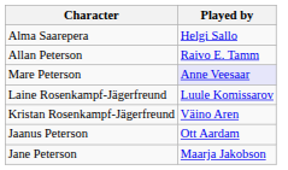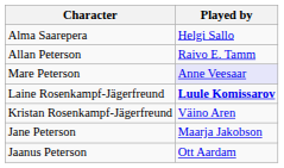 <table class="wikitable">
 <tr>
 <th>Character</th>
 <th>Played by</th>
 </tr>
 <tr>
 <td>Alma Saarepera</td>
 <td><a href='#'>Helgi Sallo</a></td>
 </tr>
 <tr>
 <td>Allan Peterson</td>
 <td><a href='#'>Raivo E. Tamm</a></td>
 </tr>
 <tr>
 <td>Mare Peterson</td>
 <td style="background: lavender;"><a href='#'>Anne Veesaar</a></td>
 </tr>
 <tr>
 <td>Laine Rosenkampf-Jägerfreund</td>
-<td><a href='#'>Luule Komissarov</a></td>
+<td><strong><a href='#'>Luule Komissarov</a></strong></td>
 </tr>
 <tr>
 <td>Kristan Rosenkampf-Jägerfreund</td>
 <td><a href='#'>Väino Aren</a></td>
 </tr>
 <tr>
+<td>Jane Peterson</td>
+<td><a href='#'>Maarja Jakobson</a></td>
+</tr>
+<tr>
 <td>Jaanus Peterson</td>
 <td><a href='#'>Ott Aardam</a></td>
 </tr>
-<tr>
-<td>Jane Peterson</td>
-<td><a href='#'>Maarja Jakobson</a></td>
-</tr>
 </table>
